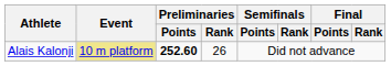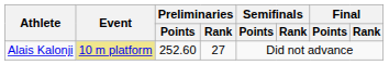 <table class="wikitable" style="text-align:center; font-size:90%">
 <tr>
 <th rowspan=2>Athlete</th>
 <th rowspan=2>Event</th>
 <th colspan=2>Preliminaries</th>
 <th colspan=2>Semifinals</th>
 <th colspan=2>Final</th>
 </tr>
 <tr style="font-size:95%">
 <th>Points</th>
 <th>Rank</th>
 <th>Points</th>
 <th>Rank</th>
 <th>Points</th>
 <th>Rank</th>
 </tr>
 <tr>
 <td align=left><a href='#'>Alais Kalonji</a></td>
 <td align=left style="background: khaki;"><a href='#'>10 m platform</a></td>
-<td><strong>252.60</strong></td>
-<td>26</td>
+<td>252.60</td>
+<td>27</td>
 <td colspan=4>Did not advance</td>
 </tr>
 </table>
